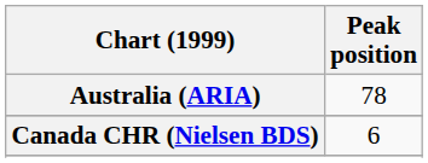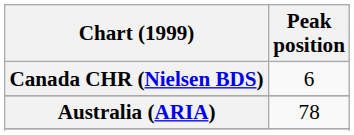 <table class="wikitable sortable plainrowheaders" style="text-align:center">
 <tr>
 <th>Chart (1999)</th>
 <th>Peak<br>position</th>
 </tr>
 <tr>
-<th scope="row">Australia (<a href='#'>ARIA</a>)</th>
-<td>78</td>
+<th scope="row">Canada CHR (<a href='#'>Nielsen BDS</a>)</th>
+<td>6</td>
 </tr>
 <tr>
 </tr>
 <tr>
 </tr>
 <tr>
-<th scope="row">Canada CHR (<a href='#'>Nielsen BDS</a>)</th>
-<td>6</td>
+<th scope="row">Australia (<a href='#'>ARIA</a>)</th>
+<td>78</td>
 </tr>
 <tr>
 </tr>
 <tr>
 </tr>
 <tr>
 </tr>
 <tr>
 </tr>
 <tr>
 </tr>
 <tr>
 </tr>
 <tr>
 </tr>
 <tr>
 </tr>
 <tr>
 </tr>
 <tr>
 </tr>
 </table>
